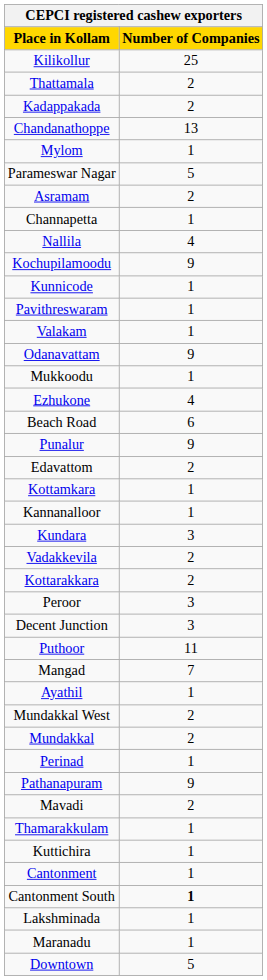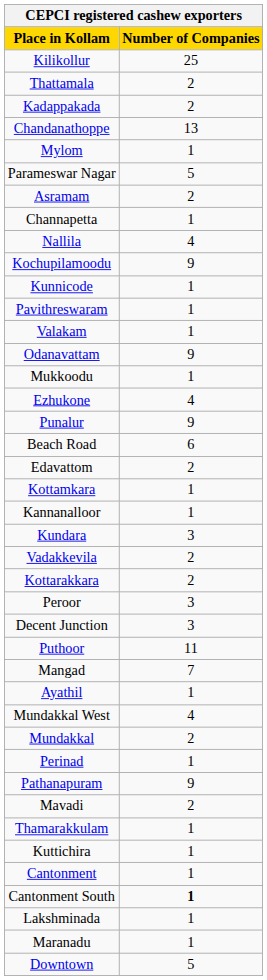 <table class="wikitable collapsible collapsed" style="text-align:center">
 <tr>
 <th colspan=2>CEPCI registered cashew exporters</th>
 </tr>
 <tr>
 <th scope="col" rowspan="1" style="background:Gold;">Place in Kollam</th>
 <th scope="col" rowspan="1" style="background:Gold;">Number of Companies</th>
 </tr>
 <tr>
 <td valign="center"><a href='#'>Kilikollur</a></td>
 <td valign="center">25</td>
 </tr>
 <tr>
 <td valign="center"><a href='#'>Thattamala</a></td>
 <td valign="center">2</td>
 </tr>
 <tr>
 <td valign="center"><a href='#'>Kadappakada</a></td>
 <td valign="center">2</td>
 </tr>
 <tr>
 <td valign="center"><a href='#'>Chandanathoppe</a></td>
 <td valign="center">13</td>
 </tr>
 <tr>
 <td valign="center"><a href='#'>Mylom</a></td>
 <td valign="center">1</td>
 </tr>
 <tr>
 <td valign="center">Parameswar Nagar</td>
 <td valign="center">5</td>
 </tr>
 <tr>
 <td valign="center"><a href='#'>Asramam</a></td>
 <td valign="center">2</td>
 </tr>
 <tr>
 <td valign="center">Channapetta</td>
 <td valign="center">1</td>
 </tr>
 <tr>
 <td valign="center"><a href='#'>Nallila</a></td>
 <td valign="center">4</td>
 </tr>
 <tr>
 <td valign="center"><a href='#'>Kochupilamoodu</a></td>
 <td valign="center">9</td>
 </tr>
 <tr>
 <td valign="center"><a href='#'>Kunnicode</a></td>
 <td valign="center">1</td>
 </tr>
 <tr>
 <td valign="center"><a href='#'>Pavithreswaram</a></td>
 <td valign="center">1</td>
 </tr>
 <tr>
 <td valign="center"><a href='#'>Valakam</a></td>
 <td valign="center">1</td>
 </tr>
 <tr>
 <td valign="center"><a href='#'>Odanavattam</a></td>
 <td valign="center">9</td>
 </tr>
 <tr>
 <td valign="center">Mukkoodu</td>
 <td valign="center">1</td>
 </tr>
 <tr>
 <td valign="center"><a href='#'>Ezhukone</a></td>
 <td valign="center">4</td>
 </tr>
 <tr>
+<td valign="center"><a href='#'>Punalur</a></td>
+<td valign="center">9</td>
+</tr>
+<tr>
 <td valign="center">Beach Road</td>
 <td valign="center">6</td>
-</tr>
-<tr>
-<td valign="center"><a href='#'>Punalur</a></td>
-<td valign="center">9</td>
 </tr>
 <tr>
 <td valign="center">Edavattom</td>
 <td valign="center">2</td>
 </tr>
 <tr>
 <td valign="center"><a href='#'>Kottamkara</a></td>
 <td valign="center">1</td>
 </tr>
 <tr>
 <td valign="center">Kannanalloor</td>
 <td valign="center">1</td>
 </tr>
 <tr>
 <td valign="center"><a href='#'>Kundara</a></td>
 <td valign="center">3</td>
 </tr>
 <tr>
 <td valign="center"><a href='#'>Vadakkevila</a></td>
 <td valign="center">2</td>
 </tr>
 <tr>
 <td valign="center"><a href='#'>Kottarakkara</a></td>
 <td valign="center">2</td>
 </tr>
 <tr>
 <td valign="center">Peroor</td>
 <td valign="center">3</td>
 </tr>
 <tr>
 <td valign="center">Decent Junction</td>
 <td valign="center">3</td>
 </tr>
 <tr>
 <td valign="center"><a href='#'>Puthoor</a></td>
 <td valign="center">11</td>
 </tr>
 <tr>
 <td valign="center">Mangad</td>
 <td valign="center">7</td>
 </tr>
 <tr>
 <td valign="center"><a href='#'>Ayathil</a></td>
 <td valign="center">1</td>
 </tr>
 <tr>
 <td valign="center">Mundakkal West</td>
-<td valign="center">2</td>
+<td valign="center">4</td>
 </tr>
 <tr>
 <td valign="center"><a href='#'>Mundakkal</a></td>
 <td valign="center">2</td>
 </tr>
 <tr>
 <td valign="center"><a href='#'>Perinad</a></td>
 <td valign="center">1</td>
 </tr>
 <tr>
 <td valign="center"><a href='#'>Pathanapuram</a></td>
 <td valign="center">9</td>
 </tr>
 <tr>
 <td valign="center">Mavadi</td>
 <td valign="center">2</td>
 </tr>
 <tr>
 <td valign="center"><a href='#'>Thamarakkulam</a></td>
 <td valign="center">1</td>
 </tr>
 <tr>
 <td valign="center">Kuttichira</td>
 <td valign="center">1</td>
 </tr>
 <tr>
 <td valign="center"><a href='#'>Cantonment</a></td>
 <td valign="center">1</td>
 </tr>
 <tr>
 <td valign="center">Cantonment South</td>
 <td valign="center"><strong>1</strong></td>
 </tr>
 <tr>
 <td valign="center">Lakshminada</td>
 <td valign="center">1</td>
 </tr>
 <tr>
 <td valign="center">Maranadu</td>
 <td valign="center">1</td>
 </tr>
 <tr>
 <td valign="center"><a href='#'>Downtown</a></td>
 <td valign="center">5</td>
 </tr>
 </table>
